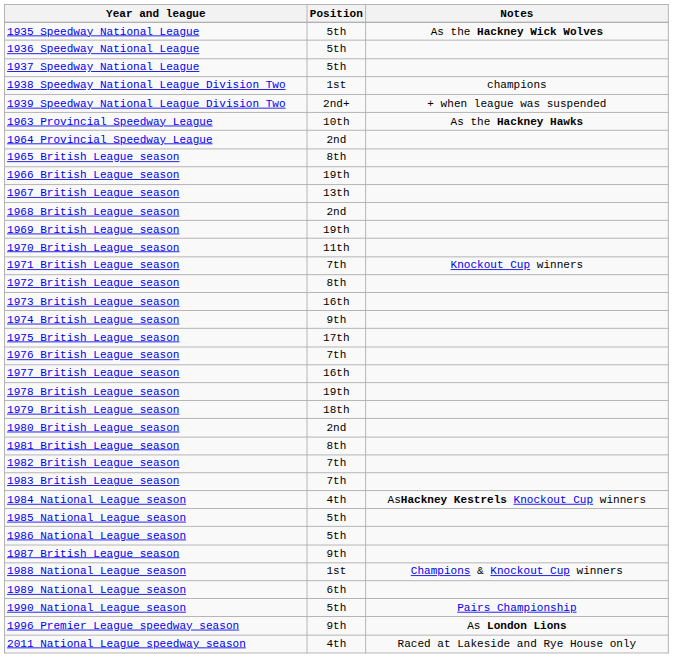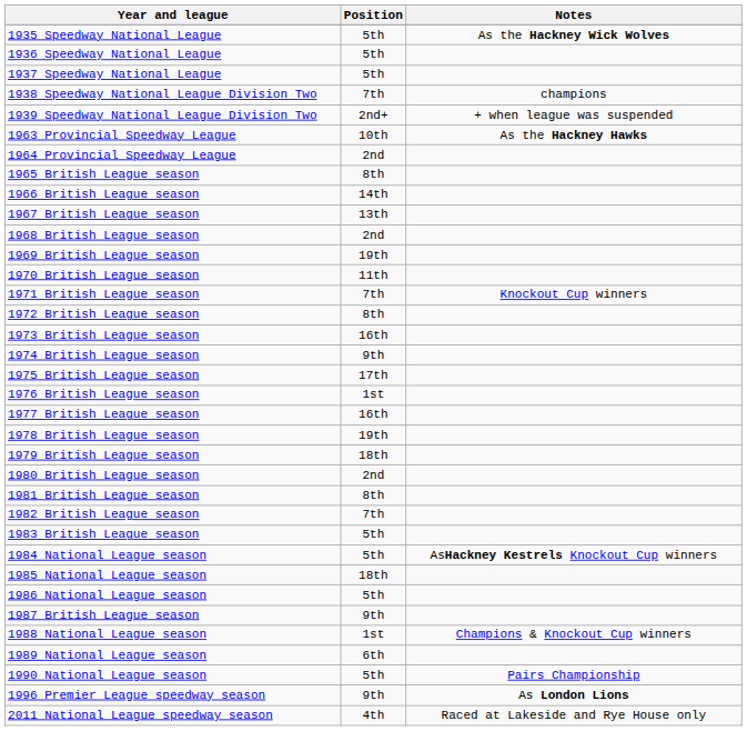 <table class="wikitable">
 <tr>
 <th width=350>Year and league</th>
 <th width=50>Position</th>
 <th width=350>Notes</th>
 </tr>
 <tr align=center>
 </tr>
 <tr align=center>
 <td align="left"><a href='#'>1935 Speedway National League</a></td>
 <td>5th</td>
 <td>As the <strong>Hackney Wick Wolves</strong></td>
 </tr>
 <tr align=center>
 <td align="left"><a href='#'>1936 Speedway National League</a></td>
 <td>5th</td>
 <td></td>
 </tr>
 <tr align=center>
 <td align="left"><a href='#'>1937 Speedway National League</a></td>
 <td>5th</td>
 <td></td>
 </tr>
 <tr align=center>
 <td align="left"><a href='#'>1938 Speedway National League Division Two</a></td>
-<td>1st</td>
+<td>7th</td>
 <td>champions</td>
 </tr>
 <tr align=center>
 <td align="left"><a href='#'>1939 Speedway National League Division Two</a></td>
 <td>2nd+</td>
 <td>+ when league was suspended</td>
 </tr>
 <tr align=center>
 <td align="left"><a href='#'>1963 Provincial Speedway League</a></td>
 <td>10th</td>
 <td>As the <strong>Hackney Hawks</strong></td>
 </tr>
 <tr align=center>
 <td align="left"><a href='#'>1964 Provincial Speedway League</a></td>
 <td>2nd</td>
 <td></td>
 </tr>
 <tr align=center>
 <td align="left"><a href='#'>1965 British League season</a></td>
 <td>8th</td>
 <td></td>
 </tr>
 <tr align=center>
 <td align="left"><a href='#'>1966 British League season</a></td>
-<td>19th</td>
+<td>14th</td>
 <td></td>
 </tr>
 <tr align=center>
 <td align="left"><a href='#'>1967 British League season</a></td>
 <td>13th</td>
 <td></td>
 </tr>
 <tr align=center>
 <td align="left"><a href='#'>1968 British League season</a></td>
 <td>2nd</td>
 <td></td>
 </tr>
 <tr align=center>
 <td align="left"><a href='#'>1969 British League season</a></td>
 <td>19th</td>
 <td></td>
 </tr>
 <tr align=center>
 <td align="left"><a href='#'>1970 British League season</a></td>
 <td>11th</td>
 <td></td>
 </tr>
 <tr align=center>
 <td align="left"><a href='#'>1971 British League season</a></td>
 <td>7th</td>
 <td><a href='#'>Knockout Cup</a> winners</td>
 </tr>
 <tr align=center>
 <td align="left"><a href='#'>1972 British League season</a></td>
 <td>8th</td>
 <td></td>
 </tr>
 <tr align=center>
 <td align="left"><a href='#'>1973 British League season</a></td>
 <td>16th</td>
 <td></td>
 </tr>
 <tr align=center>
 <td align="left"><a href='#'>1974 British League season</a></td>
 <td>9th</td>
 <td></td>
 </tr>
 <tr align=center>
 <td align="left"><a href='#'>1975 British League season</a></td>
 <td>17th</td>
 <td></td>
 </tr>
 <tr align=center>
 <td align="left"><a href='#'>1976 British League season</a></td>
-<td>7th</td>
+<td>1st</td>
 <td></td>
 </tr>
 <tr align=center>
 <td align="left"><a href='#'>1977 British League season</a></td>
 <td>16th</td>
 <td></td>
 </tr>
 <tr align=center>
 <td align="left"><a href='#'>1978 British League season</a></td>
 <td>19th</td>
 <td></td>
 </tr>
 <tr align=center>
 <td align="left"><a href='#'>1979 British League season</a></td>
 <td>18th</td>
 <td></td>
 </tr>
 <tr align=center>
 <td align="left"><a href='#'>1980 British League season</a></td>
 <td>2nd</td>
 <td></td>
 </tr>
 <tr align=center>
 <td align="left"><a href='#'>1981 British League season</a></td>
 <td>8th</td>
 <td></td>
 </tr>
 <tr align=center>
 <td align="left"><a href='#'>1982 British League season</a></td>
 <td>7th</td>
 <td></td>
 </tr>
 <tr align=center>
 <td align="left"><a href='#'>1983 British League season</a></td>
-<td>7th</td>
+<td>5th</td>
 <td></td>
 </tr>
 <tr align=center>
 <td align="left"><a href='#'>1984 National League season</a></td>
-<td>4th</td>
+<td>5th</td>
 <td>As<strong>Hackney Kestrels</strong> <a href='#'>Knockout Cup</a> winners</td>
 </tr>
 <tr align=center>
 <td align="left"><a href='#'>1985 National League season</a></td>
-<td>5th</td>
+<td>18th</td>
 <td></td>
 </tr>
 <tr align=center>
 <td align="left"><a href='#'>1986 National League season</a></td>
 <td>5th</td>
 <td></td>
 </tr>
 <tr align=center>
 <td align="left"><a href='#'>1987 British League season</a></td>
 <td>9th</td>
 <td></td>
 </tr>
 <tr align=center>
 <td align="left"><a href='#'>1988 National League season</a></td>
 <td>1st</td>
 <td><a href='#'>Champions</a> & <a href='#'>Knockout Cup</a> winners</td>
 </tr>
 <tr align=center>
 <td align="left"><a href='#'>1989 National League season</a></td>
 <td>6th</td>
 <td></td>
 </tr>
 <tr align=center>
 <td align="left"><a href='#'>1990 National League season</a></td>
 <td>5th</td>
 <td><a href='#'>Pairs Championship</a></td>
 </tr>
 <tr align=center>
 <td align="left"><a href='#'>1996 Premier League speedway season</a></td>
 <td>9th</td>
 <td>As <strong>London Lions</strong></td>
 </tr>
 <tr align=center>
 <td align="left"><a href='#'>2011 National League speedway season</a></td>
 <td>4th</td>
 <td>Raced at Lakeside and Rye House only</td>
 </tr>
 </table>
